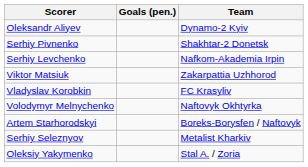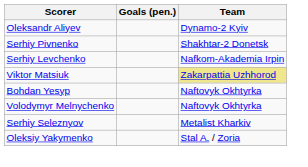 <table class="wikitable">
 <tr>
 <th>Scorer</th>
 <th>Goals (pen.)</th>
 <th>Team</th>
 </tr>
 <tr>
 <td> <a href='#'>Oleksandr Aliyev</a></td>
 <td></td>
 <td><a href='#'>Dynamo-2 Kyiv</a></td>
 </tr>
 <tr>
 <td> <a href='#'>Serhiy Pivnenko</a></td>
 <td></td>
 <td><a href='#'>Shakhtar-2 Donetsk</a></td>
 </tr>
 <tr>
 <td> <a href='#'>Serhiy Levchenko</a></td>
 <td></td>
 <td><a href='#'>Nafkom-Akademia Irpin</a></td>
 </tr>
 <tr>
 <td> <a href='#'>Viktor Matsiuk</a></td>
 <td></td>
-<td><a href='#'>Zakarpattia Uzhhorod</a></td>
+<td style="background: khaki;"><a href='#'>Zakarpattia Uzhhorod</a></td>
 </tr>
 <tr>
-<td> <a href='#'>Vladyslav Korobkin</a></td>
+<td> <a href='#'>Bohdan Yesyp</a></td>
 <td></td>
-<td><a href='#'>FC Krasyliv</a></td>
+<td><a href='#'>Naftovyk Okhtyrka</a></td>
 </tr>
 <tr>
 <td> <a href='#'>Volodymyr Melnychenko</a></td>
 <td></td>
 <td><a href='#'>Naftovyk Okhtyrka</a></td>
-</tr>
-<tr>
-<td> <a href='#'>Artem Starhorodskyi</a></td>
-<td></td>
-<td><a href='#'>Boreks-Borysfen</a> / <a href='#'>Naftovyk</a></td>
 </tr>
 <tr>
 <td> <a href='#'>Serhiy Seleznyov</a></td>
 <td></td>
 <td><a href='#'>Metalist Kharkiv</a></td>
 </tr>
 <tr>
 <td> <a href='#'>Oleksiy Yakymenko</a></td>
 <td></td>
 <td><a href='#'>Stal A.</a> / <a href='#'>Zoria</a></td>
 </tr>
 </table>
